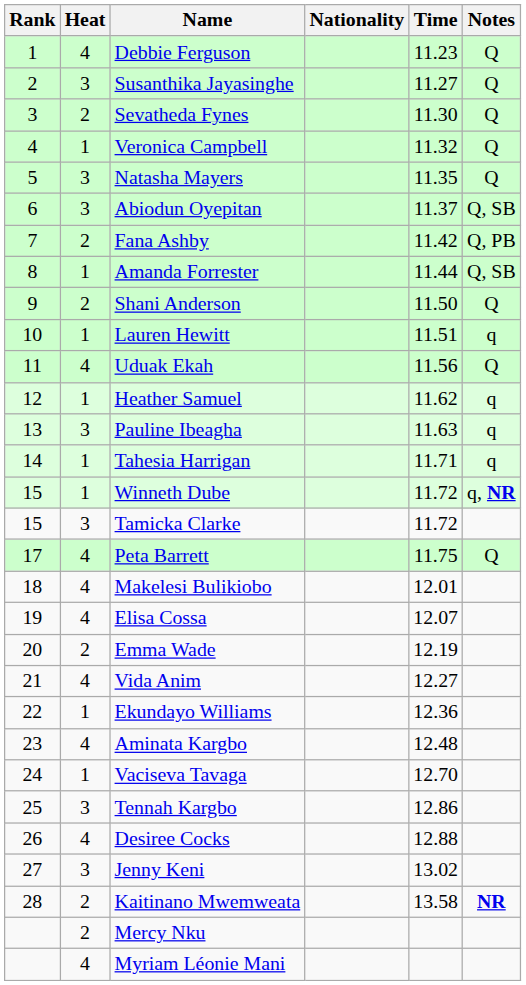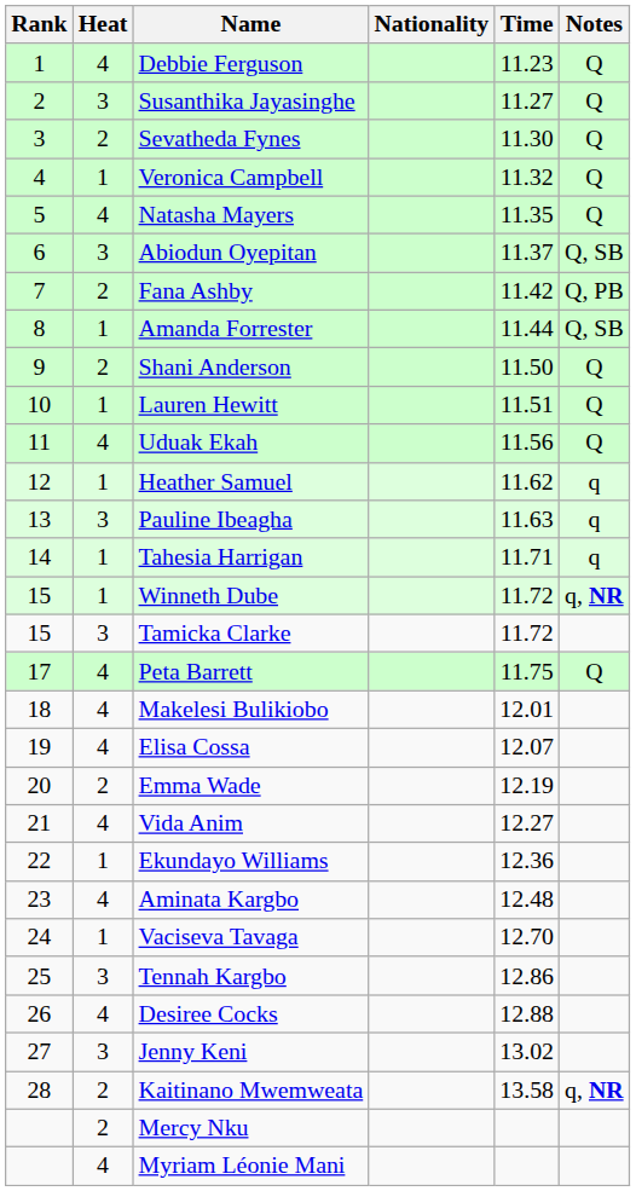 <table class="wikitable sortable" style="text-align:center">
 <tr>
 <th>Rank</th>
 <th>Heat</th>
 <th>Name</th>
 <th>Nationality</th>
 <th>Time</th>
 <th>Notes</th>
 </tr>
 <tr bgcolor=ccffcc>
 <td>1</td>
 <td>4</td>
 <td align=left><a href='#'>Debbie Ferguson</a></td>
 <td align=left></td>
 <td>11.23</td>
 <td>Q</td>
 </tr>
 <tr bgcolor=ccffcc>
 <td>2</td>
 <td>3</td>
 <td align=left><a href='#'>Susanthika Jayasinghe</a></td>
 <td align=left></td>
 <td>11.27</td>
 <td>Q</td>
 </tr>
 <tr bgcolor=ccffcc>
 <td>3</td>
 <td>2</td>
 <td align=left><a href='#'>Sevatheda Fynes</a></td>
 <td align=left></td>
 <td>11.30</td>
 <td>Q</td>
 </tr>
 <tr bgcolor=ccffcc>
 <td>4</td>
 <td>1</td>
 <td align=left><a href='#'>Veronica Campbell</a></td>
 <td align=left></td>
 <td>11.32</td>
 <td>Q</td>
 </tr>
 <tr bgcolor=ccffcc>
 <td>5</td>
-<td>3</td>
+<td>4</td>
 <td align=left><a href='#'>Natasha Mayers</a></td>
 <td align=left></td>
 <td>11.35</td>
 <td>Q</td>
 </tr>
 <tr bgcolor=ccffcc>
 <td>6</td>
 <td>3</td>
 <td align=left><a href='#'>Abiodun Oyepitan</a></td>
 <td align=left></td>
 <td>11.37</td>
 <td>Q, SB</td>
 </tr>
 <tr bgcolor=ccffcc>
 <td>7</td>
 <td>2</td>
 <td align=left><a href='#'>Fana Ashby</a></td>
 <td align=left></td>
 <td>11.42</td>
 <td>Q, PB</td>
 </tr>
 <tr bgcolor=ccffcc>
 <td>8</td>
 <td>1</td>
 <td align=left><a href='#'>Amanda Forrester</a></td>
 <td align=left></td>
 <td>11.44</td>
 <td>Q, SB</td>
 </tr>
 <tr bgcolor=ccffcc>
 <td>9</td>
 <td>2</td>
 <td align=left><a href='#'>Shani Anderson</a></td>
 <td align=left></td>
 <td>11.50</td>
 <td>Q</td>
 </tr>
 <tr bgcolor=ccffcc>
 <td>10</td>
 <td>1</td>
 <td align=left><a href='#'>Lauren Hewitt</a></td>
 <td align=left></td>
 <td>11.51</td>
-<td>q</td>
+<td>Q</td>
 </tr>
 <tr bgcolor=ccffcc>
 <td>11</td>
 <td>4</td>
 <td align=left><a href='#'>Uduak Ekah</a></td>
 <td align=left></td>
 <td>11.56</td>
 <td>Q</td>
 </tr>
 <tr bgcolor=ddffdd>
 <td>12</td>
 <td>1</td>
 <td align=left><a href='#'>Heather Samuel</a></td>
 <td align=left></td>
 <td>11.62</td>
 <td>q</td>
 </tr>
 <tr bgcolor=ddffdd>
 <td>13</td>
 <td>3</td>
 <td align=left><a href='#'>Pauline Ibeagha</a></td>
 <td align=left></td>
 <td>11.63</td>
 <td>q</td>
 </tr>
 <tr bgcolor=ddffdd>
 <td>14</td>
 <td>1</td>
 <td align=left><a href='#'>Tahesia Harrigan</a></td>
 <td align=left></td>
 <td>11.71</td>
 <td>q</td>
 </tr>
 <tr bgcolor=ddffdd>
 <td>15</td>
 <td>1</td>
 <td align=left><a href='#'>Winneth Dube</a></td>
 <td align=left></td>
 <td>11.72</td>
 <td>q, <strong><a href='#'>NR</a></strong></td>
 </tr>
 <tr>
 <td>15</td>
 <td>3</td>
 <td align=left><a href='#'>Tamicka Clarke</a></td>
 <td align=left></td>
 <td>11.72</td>
 <td></td>
 </tr>
 <tr bgcolor=ccffcc>
 <td>17</td>
 <td>4</td>
 <td align=left><a href='#'>Peta Barrett</a></td>
 <td align=left></td>
 <td>11.75</td>
 <td>Q</td>
 </tr>
 <tr>
 <td>18</td>
 <td>4</td>
 <td align=left><a href='#'>Makelesi Bulikiobo</a></td>
 <td align=left></td>
 <td>12.01</td>
 <td></td>
 </tr>
 <tr>
 <td>19</td>
 <td>4</td>
 <td align=left><a href='#'>Elisa Cossa</a></td>
 <td align=left></td>
 <td>12.07</td>
 <td></td>
 </tr>
 <tr>
 <td>20</td>
 <td>2</td>
 <td align=left><a href='#'>Emma Wade</a></td>
 <td align=left></td>
 <td>12.19</td>
 <td></td>
 </tr>
 <tr>
 <td>21</td>
 <td>4</td>
 <td align=left><a href='#'>Vida Anim</a></td>
 <td align=left></td>
 <td>12.27</td>
 <td></td>
 </tr>
 <tr>
 <td>22</td>
 <td>1</td>
 <td align=left><a href='#'>Ekundayo Williams</a></td>
 <td align=left></td>
 <td>12.36</td>
 <td></td>
 </tr>
 <tr>
 <td>23</td>
 <td>4</td>
 <td align=left><a href='#'>Aminata Kargbo</a></td>
 <td align=left></td>
 <td>12.48</td>
 <td></td>
 </tr>
 <tr>
 <td>24</td>
 <td>1</td>
 <td align=left><a href='#'>Vaciseva Tavaga</a></td>
 <td align=left></td>
 <td>12.70</td>
 <td></td>
 </tr>
 <tr>
 <td>25</td>
 <td>3</td>
 <td align=left><a href='#'>Tennah Kargbo</a></td>
 <td align=left></td>
 <td>12.86</td>
 <td></td>
 </tr>
 <tr>
 <td>26</td>
 <td>4</td>
 <td align=left><a href='#'>Desiree Cocks</a></td>
 <td align=left></td>
 <td>12.88</td>
 <td></td>
 </tr>
 <tr>
 <td>27</td>
 <td>3</td>
 <td align=left><a href='#'>Jenny Keni</a></td>
 <td align=left></td>
 <td>13.02</td>
 <td></td>
 </tr>
 <tr>
 <td>28</td>
 <td>2</td>
 <td align=left><a href='#'>Kaitinano Mwemweata</a></td>
 <td align=left></td>
 <td>13.58</td>
-<td><strong><a href='#'>NR</a></strong></td>
+<td>q, <strong><a href='#'>NR</a></strong></td>
 </tr>
 <tr>
 <td></td>
 <td>2</td>
 <td align=left><a href='#'>Mercy Nku</a></td>
 <td align=left></td>
 <td></td>
 <td></td>
 </tr>
 <tr>
 <td></td>
 <td>4</td>
 <td align=left><a href='#'>Myriam Léonie Mani</a></td>
 <td align=left></td>
 <td></td>
 <td></td>
 </tr>
 </table>
